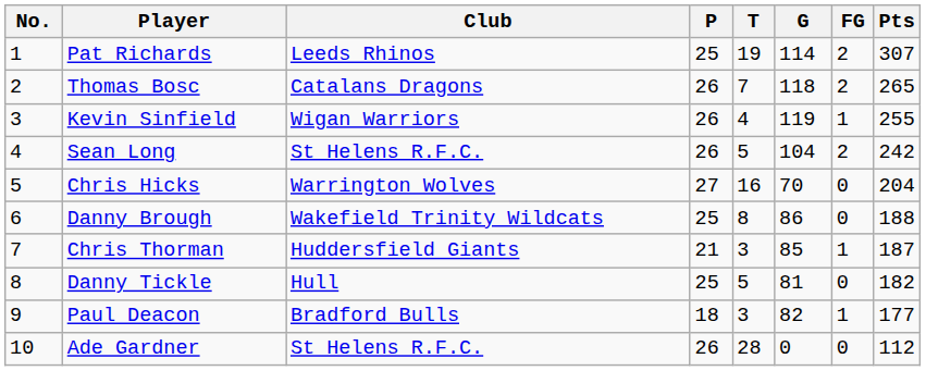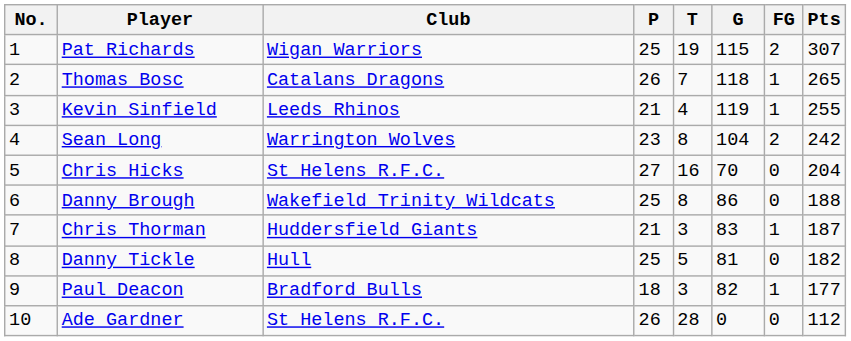 <table class="wikitable">
 <tr>
 <th>No.</th>
 <th>Player</th>
 <th>Club</th>
 <th>P</th>
 <th>T</th>
 <th>G</th>
 <th>FG</th>
 <th width=5%>Pts</th>
 </tr>
 <tr>
 <td>1</td>
 <td><a href='#'>Pat Richards</a></td>
-<td><a href='#'>Leeds Rhinos</a></td>
+<td><a href='#'>Wigan Warriors</a></td>
 <td>25</td>
 <td>19</td>
-<td>114</td>
+<td>115</td>
 <td>2</td>
 <td>307</td>
 </tr>
 <tr>
 <td>2</td>
 <td><a href='#'>Thomas Bosc</a></td>
 <td><a href='#'>Catalans Dragons</a></td>
 <td>26</td>
 <td>7</td>
 <td>118</td>
-<td>2</td>
+<td>1</td>
 <td>265</td>
 </tr>
 <tr>
 <td>3</td>
 <td><a href='#'>Kevin Sinfield</a></td>
-<td><a href='#'>Wigan Warriors</a></td>
-<td>26</td>
+<td><a href='#'>Leeds Rhinos</a></td>
+<td>21</td>
 <td>4</td>
 <td>119</td>
 <td>1</td>
 <td>255</td>
 </tr>
 <tr>
 <td>4</td>
 <td><a href='#'>Sean Long</a></td>
-<td><a href='#'>St Helens R.F.C.</a></td>
-<td>26</td>
-<td>5</td>
+<td><a href='#'>Warrington Wolves</a></td>
+<td>23</td>
+<td>8</td>
 <td>104</td>
 <td>2</td>
 <td>242</td>
 </tr>
 <tr>
 <td>5</td>
 <td><a href='#'>Chris Hicks</a></td>
-<td><a href='#'>Warrington Wolves</a></td>
+<td><a href='#'>St Helens R.F.C.</a></td>
 <td>27</td>
 <td>16</td>
 <td>70</td>
 <td>0</td>
 <td>204</td>
 </tr>
 <tr>
 <td>6</td>
 <td><a href='#'>Danny Brough</a></td>
 <td><a href='#'>Wakefield Trinity Wildcats</a></td>
 <td>25</td>
 <td>8</td>
 <td>86</td>
 <td>0</td>
 <td>188</td>
 </tr>
 <tr>
 <td>7</td>
 <td><a href='#'>Chris Thorman</a></td>
 <td><a href='#'>Huddersfield Giants</a></td>
 <td>21</td>
 <td>3</td>
-<td>85</td>
+<td>83</td>
 <td>1</td>
 <td>187</td>
 </tr>
 <tr>
 <td>8</td>
 <td><a href='#'>Danny Tickle</a></td>
 <td><a href='#'>Hull</a></td>
 <td>25</td>
 <td>5</td>
 <td>81</td>
 <td>0</td>
 <td>182</td>
 </tr>
 <tr>
 <td>9</td>
 <td><a href='#'>Paul Deacon</a></td>
 <td><a href='#'>Bradford Bulls</a></td>
 <td>18</td>
 <td>3</td>
 <td>82</td>
 <td>1</td>
 <td>177</td>
 </tr>
 <tr>
 <td>10</td>
 <td><a href='#'>Ade Gardner</a></td>
 <td><a href='#'>St Helens R.F.C.</a></td>
 <td>26</td>
 <td>28</td>
 <td>0</td>
 <td>0</td>
 <td>112</td>
 </tr>
 </table>
